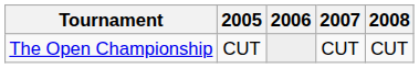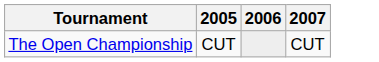 <table class="wikitable" style="font-size:95%;text-align:center;">
 <tr>
 <th>Tournament</th>
 <th>2005</th>
 <th>2006</th>
 <th>2007</th>
-<th>2008</th>
 </tr>
 <tr>
 <td align=left><a href='#'>The Open Championship</a></td>
 <td>CUT</td>
 <td style="background:#eeeeee;"></td>
 <td>CUT</td>
-<td>CUT</td>
 </tr>
 </table>
